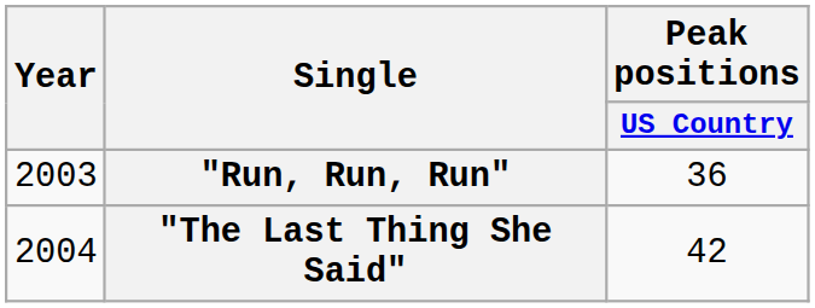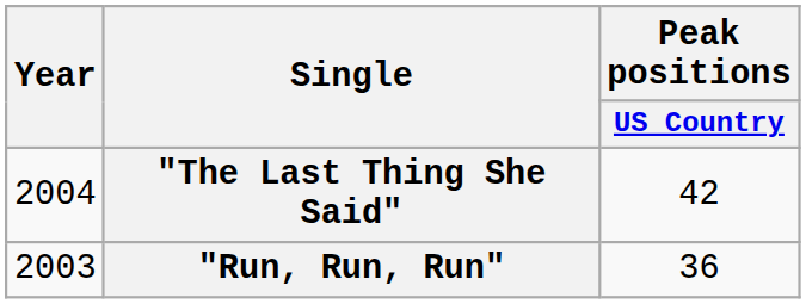 <table class="wikitable plainrowheaders" style="text-align:center;">
 <tr>
 <th rowspan="2">Year</th>
 <th rowspan="2" style="width:14em;">Single</th>
 <th colspan="1">Peak positions</th>
 </tr>
 <tr style="font-size:smaller;">
 <th width="65"><a href='#'>US Country</a><br></th>
 </tr>
 <tr>
+<td>2004</td>
+<th scope="row">"The Last Thing She Said"</th>
+<td>42</td>
+</tr>
+<tr>
 <td>2003</td>
 <th scope="row">"Run, Run, Run"</th>
 <td>36</td>
 </tr>
-<tr>
-<td>2004</td>
-<th scope="row">"The Last Thing She Said"</th>
-<td>42</td>
-</tr>
 </table>
